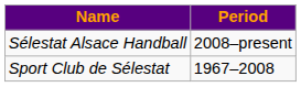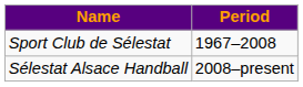 <table class="wikitable" style="text-align: left">
 <tr>
 <th style="color:#FFA000; background:#57007F">Name</th>
 <th style="color:#FFA000; background:#57007F">Period</th>
 </tr>
 <tr>
+<td align=left><em>Sport Club de Sélestat</em></td>
+<td>1967–2008</td>
+</tr>
+<tr>
 <td align=left><em>Sélestat Alsace Handball</em></td>
 <td>2008–present</td>
 </tr>
-<tr>
-<td align=left><em>Sport Club de Sélestat</em></td>
-<td>1967–2008</td>
-</tr>
 </table>
